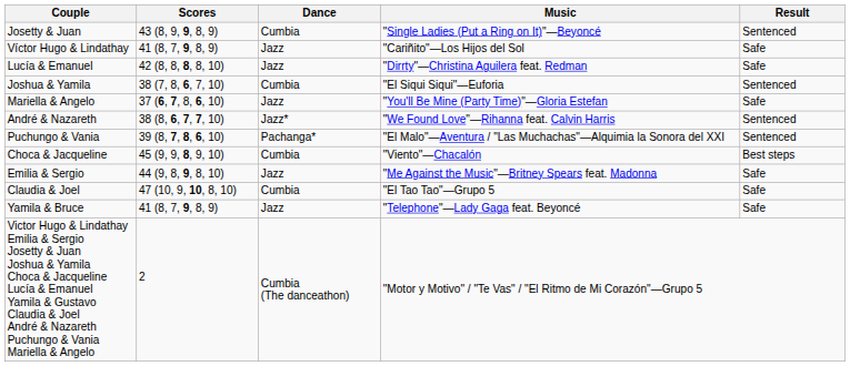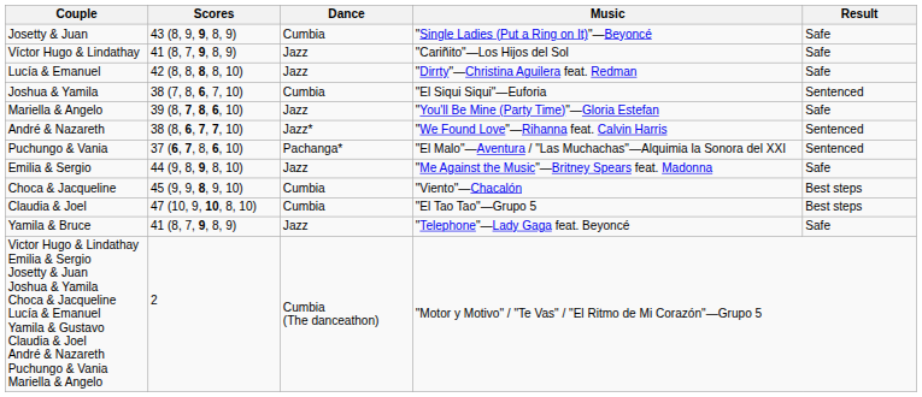 <table class="wikitable sortable" style="width:95%; white-space:nowrap">
 <tr>
 <th style="width:15%;">Couple</th>
 <th style="width:14%;">Scores</th>
 <th style="width:14%;">Dance</th>
 <th style="width:40%;">Music</th>
 <th style="width:12%;">Result</th>
 </tr>
 <tr>
 <td>Josetty & Juan</td>
 <td>43 (8, 9, <strong>9</strong>, 8, 9)</td>
 <td>Cumbia</td>
 <td>"<a href='#'>Single Ladies (Put a Ring on It)</a>"—<a href='#'>Beyoncé</a></td>
-<td>Sentenced</td>
+<td>Safe</td>
 </tr>
 <tr>
 <td>Víctor Hugo & Lindathay</td>
 <td>41 (8, 7, <strong>9</strong>, 8, 9)</td>
 <td>Jazz</td>
 <td>"Cariñito"—Los Hijos del Sol</td>
 <td>Safe</td>
 </tr>
 <tr>
 <td>Lucía & Emanuel</td>
 <td>42 (8, 8, <strong>8</strong>, 8, 10)</td>
 <td>Jazz</td>
 <td>"<a href='#'>Dirrty</a>"—<a href='#'>Christina Aguilera</a> feat. <a href='#'>Redman</a></td>
 <td>Safe</td>
 </tr>
 <tr>
 <td>Joshua & Yamila</td>
 <td>38 (7, 8, <strong>6</strong>, 7, 10)</td>
 <td>Cumbia</td>
 <td>"El Siqui Siqui"—Euforia</td>
 <td>Sentenced</td>
 </tr>
 <tr>
 <td>Mariella & Angelo</td>
-<td>37 (<strong>6</strong>, <strong>7</strong>, 8, <strong>6</strong>, 10)</td>
+<td>39 (8, <strong>7</strong>, <strong>8</strong>, <strong>6</strong>, 10)</td>
 <td>Jazz</td>
 <td>"<a href='#'>You'll Be Mine (Party Time)</a>"—<a href='#'>Gloria Estefan</a></td>
 <td>Safe</td>
 </tr>
 <tr>
 <td>André & Nazareth</td>
 <td>38 (8, <strong>6</strong>, <strong>7</strong>, <strong>7</strong>, 10)</td>
 <td>Jazz*</td>
 <td>"<a href='#'>We Found Love</a>"—<a href='#'>Rihanna</a> feat. <a href='#'>Calvin Harris</a></td>
 <td>Sentenced</td>
 </tr>
 <tr>
 <td>Puchungo & Vania</td>
-<td>39 (8, <strong>7</strong>, <strong>8</strong>, <strong>6</strong>, 10)</td>
+<td>37 (<strong>6</strong>, <strong>7</strong>, 8, <strong>6</strong>, 10)</td>
 <td>Pachanga*</td>
 <td>"El Malo"—<a href='#'>Aventura</a> / "Las Muchachas"—Alquimia la Sonora del XXI</td>
 <td>Sentenced</td>
+</tr>
+<tr>
+<td>Emilia & Sergio</td>
+<td>44 (9, 8, <strong>9</strong>, 8, 10)</td>
+<td>Jazz</td>
+<td>"<a href='#'>Me Against the Music</a>"—<a href='#'>Britney Spears</a> feat. <a href='#'>Madonna</a></td>
+<td>Safe</td>
 </tr>
 <tr>
 <td>Choca & Jacqueline</td>
 <td>45 (9, 9, <strong>8</strong>, 9, 10)</td>
 <td>Cumbia</td>
 <td>"Viento"—<a href='#'>Chacalón</a></td>
 <td>Best steps</td>
 </tr>
 <tr>
-<td>Emilia & Sergio</td>
-<td>44 (9, 8, <strong>9</strong>, 8, 10)</td>
-<td>Jazz</td>
-<td>"<a href='#'>Me Against the Music</a>"—<a href='#'>Britney Spears</a> feat. <a href='#'>Madonna</a></td>
-<td>Safe</td>
-</tr>
-<tr>
 <td>Claudia & Joel</td>
 <td>47 (10, 9, <strong>10</strong>, 8, 10)</td>
 <td>Cumbia</td>
 <td>"El Tao Tao"—Grupo 5</td>
-<td>Safe</td>
+<td>Best steps</td>
 </tr>
 <tr>
 <td>Yamila & Bruce</td>
 <td>41 (8, 7, <strong>9</strong>, 8, 9)</td>
 <td>Jazz</td>
 <td>"<a href='#'>Telephone</a>"—<a href='#'>Lady Gaga</a> feat. Beyoncé</td>
 <td>Safe</td>
 </tr>
 <tr>
 <td>Victor Hugo & Lindathay<br>Emilia & Sergio<br>Josetty & Juan<br>Joshua & Yamila<br>Choca & Jacqueline<br>Lucía & Emanuel<br>Yamila & Gustavo<br>Claudia & Joel<br>André & Nazareth<br>Puchungo & Vania<br>Mariella & Angelo</td>
 <td valign="top"><br><br><br><br>2</td>
 <td>Cumbia<br>(The danceathon)</td>
 <td colspan="2">"Motor y Motivo" / "Te Vas" / "El Ritmo de Mi Corazón"—Grupo 5</td>
 </tr>
 </table>
